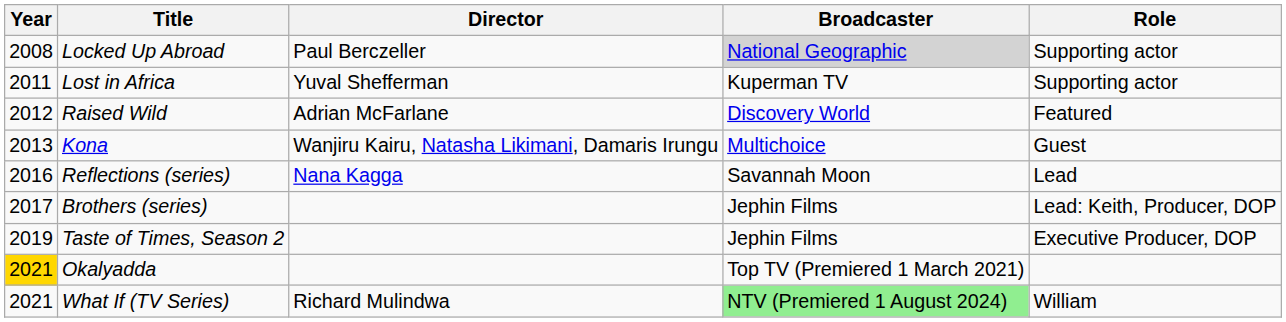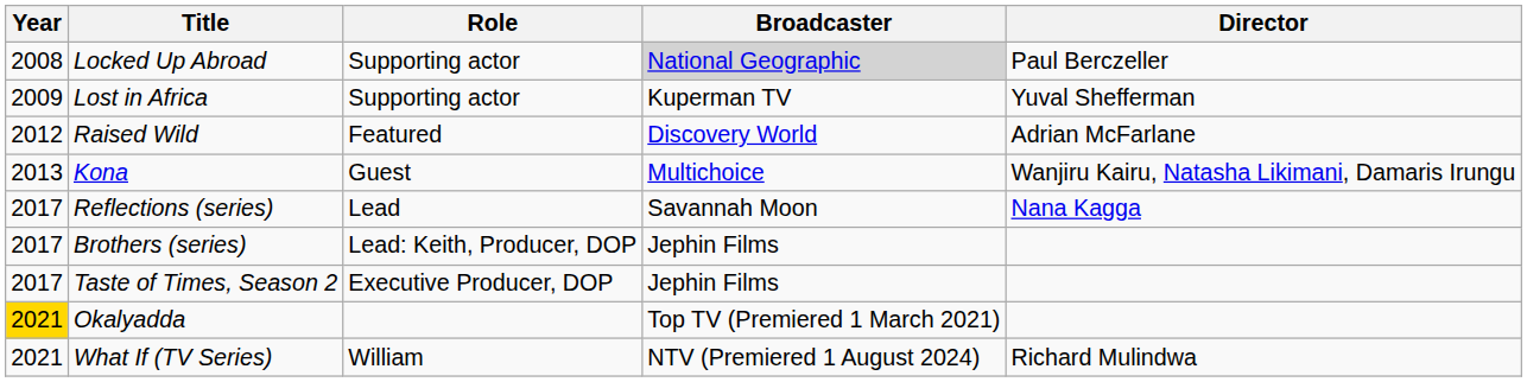 <table class="wikitable">
 <tr>
 <th>Year</th>
 <th>Title</th>
+<th>Role</th>
+<th>Broadcaster</th>
 <th>Director</th>
-<th>Broadcaster</th>
-<th>Role</th>
 </tr>
 <tr>
 <td>2008</td>
 <td><em>Locked Up Abroad</em></td>
+<td>Supporting actor</td>
+<td style="background: lightgrey;"><a href='#'>National Geographic</a></td>
 <td>Paul Berczeller</td>
-<td style="background: lightgrey;"><a href='#'>National Geographic</a></td>
-<td>Supporting actor</td>
 </tr>
 <tr>
-<td>2011</td>
+<td>2009</td>
 <td><em>Lost in Africa</em></td>
+<td>Supporting actor</td>
+<td>Kuperman TV</td>
 <td>Yuval Shefferman</td>
-<td>Kuperman TV</td>
-<td>Supporting actor</td>
 </tr>
 <tr>
 <td>2012</td>
 <td><em>Raised Wild</em></td>
+<td>Featured</td>
+<td><a href='#'>Discovery World</a></td>
 <td>Adrian McFarlane</td>
-<td><a href='#'>Discovery World</a></td>
-<td>Featured</td>
 </tr>
 <tr>
 <td>2013</td>
 <td><em><a href='#'>Kona</a></em></td>
+<td>Guest</td>
+<td><a href='#'>Multichoice</a></td>
 <td>Wanjiru Kairu, <a href='#'>Natasha Likimani</a>, Damaris Irungu</td>
-<td><a href='#'>Multichoice</a></td>
-<td>Guest</td>
 </tr>
 <tr>
-<td>2016</td>
+<td>2017</td>
 <td><em>Reflections (series)</em></td>
+<td>Lead</td>
+<td>Savannah Moon</td>
 <td><a href='#'>Nana Kagga</a></td>
-<td>Savannah Moon</td>
-<td>Lead</td>
 </tr>
 <tr>
 <td>2017</td>
 <td><em>Brothers (series)</em></td>
+<td>Lead: Keith, Producer, DOP</td>
+<td>Jephin Films</td>
 <td></td>
-<td>Jephin Films</td>
-<td>Lead: Keith, Producer, DOP</td>
 </tr>
 <tr>
-<td>2019</td>
+<td>2017</td>
 <td><em>Taste of Times, Season 2</em></td>
+<td>Executive Producer, DOP</td>
+<td>Jephin Films</td>
 <td></td>
-<td>Jephin Films</td>
-<td>Executive Producer, DOP</td>
 </tr>
 <tr>
 <td style="background: gold;">2021</td>
 <td><em>Okalyadda</em></td>
 <td></td>
 <td>Top TV (Premiered 1 March 2021)</td>
 <td></td>
 </tr>
 <tr>
 <td>2021</td>
 <td><em>What If (TV Series)</em></td>
+<td>William</td>
+<td>NTV (Premiered 1 August 2024)</td>
 <td>Richard Mulindwa</td>
-<td style="background: lightgreen;">NTV (Premiered 1 August 2024)</td>
-<td>William</td>
 </tr>
 </table>
